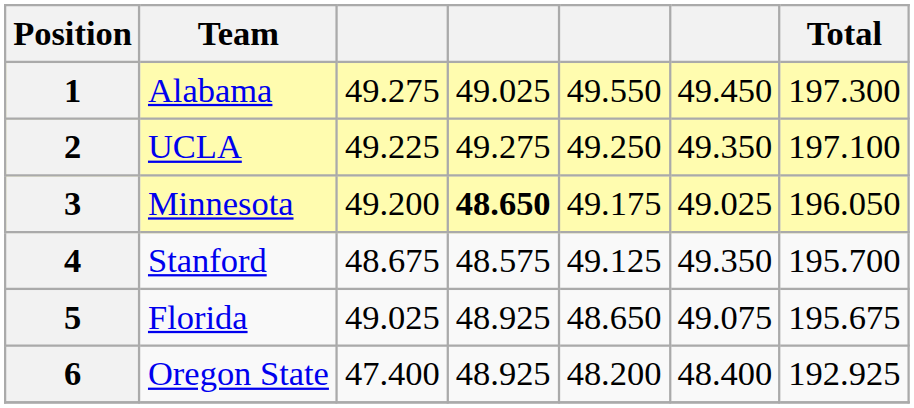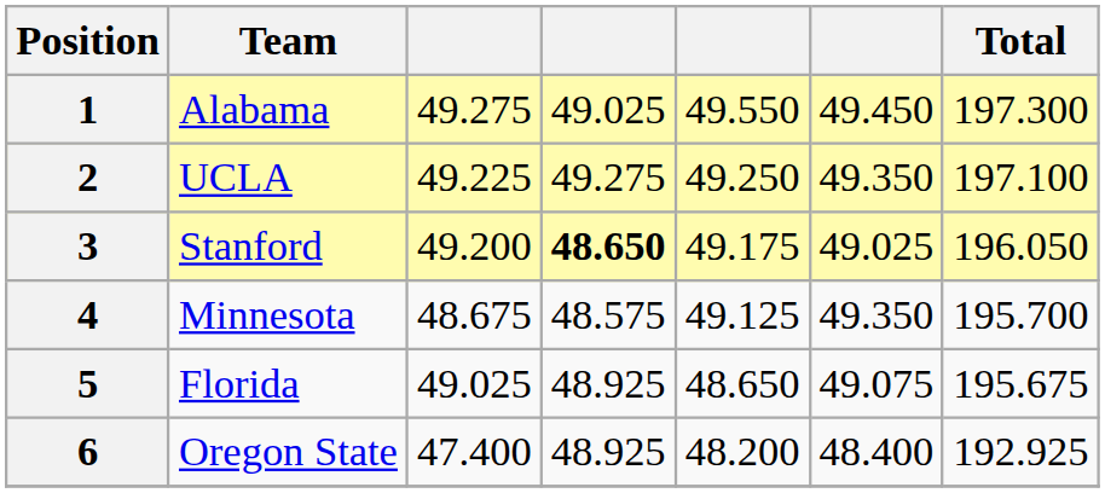 <table class="wikitable sortable" style="text-align:center; font-size:95%">
 <tr>
 <th scope=col>Position</th>
 <th scope=col>Team</th>
 <th scope=col></th>
 <th scope=col></th>
 <th scope=col></th>
 <th scope=col></th>
 <th scope=col>Total</th>
 </tr>
 <tr bgcolor=fffcaf>
 <th scope=row>1</th>
 <td align=left><a href='#'>Alabama</a></td>
 <td>49.275</td>
 <td>49.025</td>
 <td>49.550</td>
 <td>49.450</td>
 <td>197.300</td>
 </tr>
 <tr bgcolor=fffcaf>
 <th scope=row>2</th>
 <td align=left><a href='#'>UCLA</a></td>
 <td>49.225</td>
 <td>49.275</td>
 <td>49.250</td>
 <td>49.350</td>
 <td>197.100</td>
 </tr>
 <tr bgcolor=fffcaf>
 <th scope=row>3</th>
-<td align=left><a href='#'>Minnesota</a></td>
+<td align=left><a href='#'>Stanford</a></td>
 <td>49.200</td>
 <td><strong>48.650</strong></td>
 <td>49.175</td>
 <td>49.025</td>
 <td>196.050</td>
 </tr>
 <tr>
 <th scope=row>4</th>
-<td align=left><a href='#'>Stanford</a></td>
+<td align=left><a href='#'>Minnesota</a></td>
 <td>48.675</td>
 <td>48.575</td>
 <td>49.125</td>
 <td>49.350</td>
 <td>195.700</td>
 </tr>
 <tr>
 <th scope=row>5</th>
 <td align=left><a href='#'>Florida</a></td>
 <td>49.025</td>
 <td>48.925</td>
 <td>48.650</td>
 <td>49.075</td>
 <td>195.675</td>
 </tr>
 <tr>
 <th scope=row>6</th>
 <td align=left><a href='#'>Oregon State</a></td>
 <td>47.400</td>
 <td>48.925</td>
 <td>48.200</td>
 <td>48.400</td>
 <td>192.925</td>
 </tr>
 <tr>
 </tr>
 </table>
